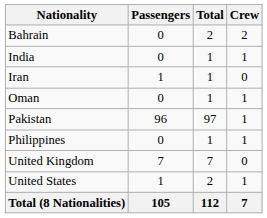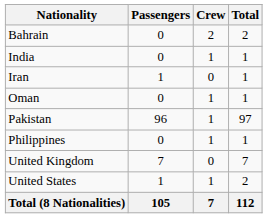 <table class="sortable wikitable" style="font-size:85%; margin:0 0 0.5em 1em; float:right;">
 <tr>
 <th>Nationality</th>
 <th>Passengers</th>
+<th>Crew</th>
 <th>Total</th>
-<th>Crew</th>
 </tr>
 <tr>
 <td>Bahrain</td>
 <td style="text-align:center;">0</td>
 <td style="text-align:center;">2</td>
 <td style="text-align:center;">2</td>
 </tr>
 <tr>
 <td>India</td>
 <td style="text-align:center;">0</td>
 <td style="text-align:center;">1</td>
 <td style="text-align:center;">1</td>
 </tr>
 <tr>
 <td>Iran</td>
 <td style="text-align: center;">1</td>
+<td style="text-align: center;">0</td>
 <td style="text-align: center;">1</td>
-<td style="text-align: center;">0</td>
 </tr>
 <tr>
 <td>Oman</td>
 <td style="text-align:center;">0</td>
 <td style="text-align:center;">1</td>
 <td style="text-align:center;">1</td>
 </tr>
 <tr>
 <td>Pakistan</td>
 <td style="text-align: center;">96</td>
+<td style="text-align: center;">1</td>
 <td style="text-align: center;">97</td>
-<td style="text-align: center;">1</td>
 </tr>
 <tr>
 <td>Philippines</td>
 <td style="text-align:center;">0</td>
 <td style="text-align:center;">1</td>
 <td style="text-align:center;">1</td>
 </tr>
 <tr>
 <td>United Kingdom</td>
 <td style="text-align:center;">7</td>
+<td style="text-align:center;">0</td>
 <td style="text-align:center;">7</td>
-<td style="text-align:center;">0</td>
 </tr>
 <tr>
 <td>United States</td>
 <td style="text-align:center;">1</td>
+<td style="text-align:center;">1</td>
 <td style="text-align:center;">2</td>
-<td style="text-align:center;">1</td>
 </tr>
 <tr>
 <th>Total (8 Nationalities)</th>
 <th>105</th>
+<th>7</th>
 <th>112</th>
-<th>7</th>
 </tr>
 </table>
